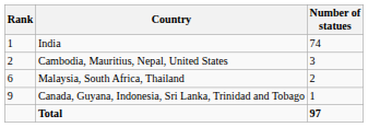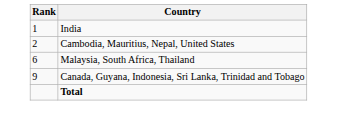 <table class="wikitable" style="margin:auto;">
 <tr>
 <th>Rank</th>
 <th>Country</th>
-<th>Number of<br> statues</th>
 </tr>
 <tr>
 <td>1</td>
 <td>India</td>
-<td>74</td>
 </tr>
 <tr>
 <td>2</td>
 <td>Cambodia, Mauritius, Nepal, United States</td>
-<td>3</td>
 </tr>
 <tr>
 <td>6</td>
 <td>Malaysia, South Africa, Thailand</td>
-<td>2</td>
 </tr>
 <tr>
 <td>9</td>
 <td>Canada, Guyana, Indonesia, Sri Lanka, Trinidad and Tobago</td>
-<td>1</td>
 </tr>
 <tr>
 <td></td>
 <td><strong>Total</strong></td>
-<td><strong>97</strong></td>
 </tr>
 </table>
